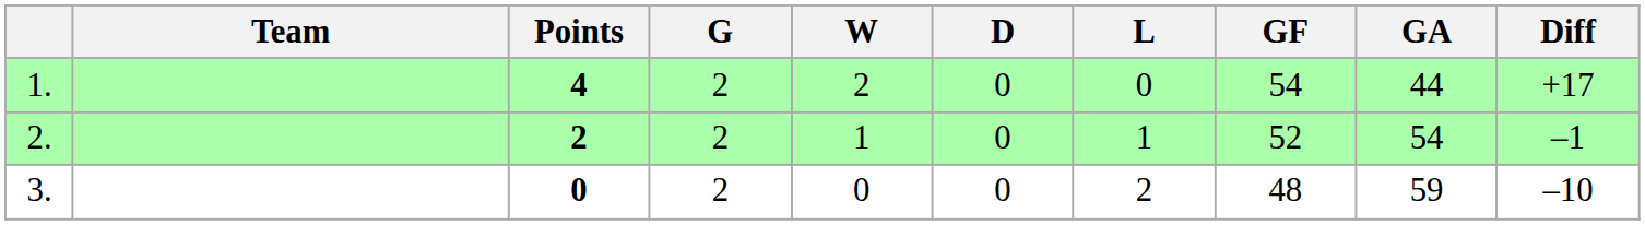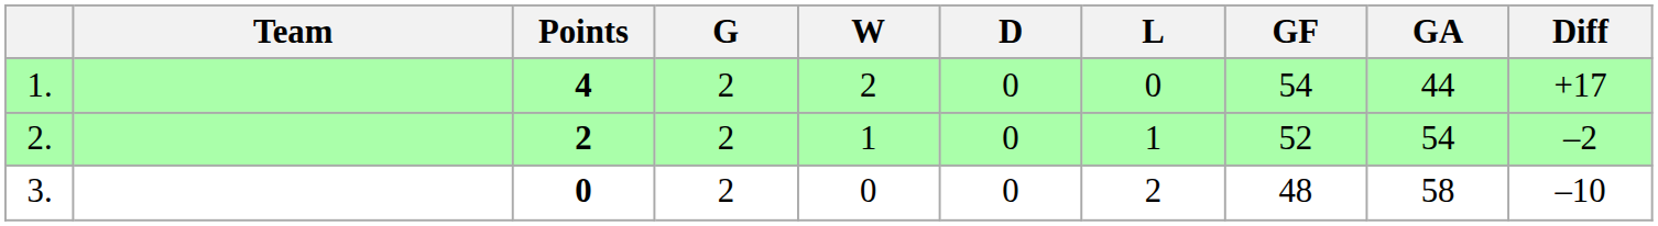 <table class=wikitable style="text-align:center">
 <tr bgcolor="#DCDCDC">
 <th width="25"></th>
 <th width="200">Team</th>
 <th width="60">Points</th>
 <th width="60">G</th>
 <th width="60">W</th>
 <th width="60">D</th>
 <th width="60">L</th>
 <th width="60">GF</th>
 <th width="60">GA</th>
 <th width="60">Diff</th>
 </tr>
 <tr bgcolor=#AAFFAA>
 <td>1.</td>
 <td align=left></td>
 <td><strong>4</strong></td>
 <td>2</td>
 <td>2</td>
 <td>0</td>
 <td>0</td>
 <td>54</td>
 <td>44</td>
 <td>+17</td>
 </tr>
 <tr bgcolor=#AAFFAA>
 <td>2.</td>
 <td align=left></td>
 <td><strong>2</strong></td>
 <td>2</td>
 <td>1</td>
 <td>0</td>
 <td>1</td>
 <td>52</td>
 <td>54</td>
-<td>–1</td>
+<td>–2</td>
 </tr>
 <tr bgcolor=#FFFFFF>
 <td>3.</td>
 <td align=left></td>
 <td><strong>0</strong></td>
 <td>2</td>
 <td>0</td>
 <td>0</td>
 <td>2</td>
 <td>48</td>
-<td>59</td>
+<td>58</td>
 <td>–10</td>
 </tr>
 </table>
